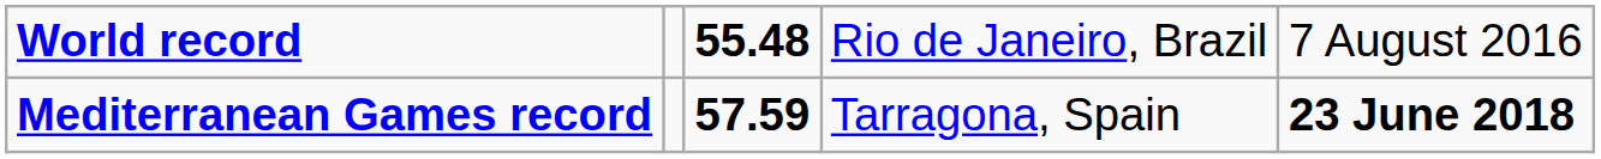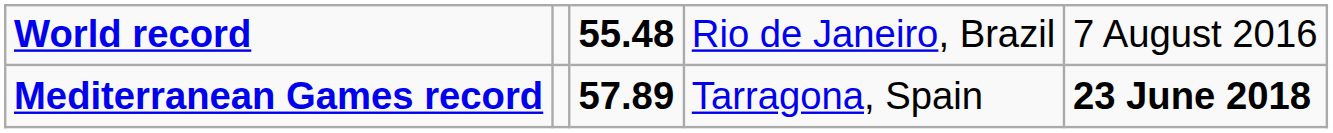 <table class="wikitable">
 <tr>
 <td><strong><a href='#'>World record</a></strong></td>
 <td></td>
 <td><strong>55.48</strong></td>
 <td><a href='#'>Rio de Janeiro</a>, Brazil</td>
 <td>7 August 2016</td>
 </tr>
 <tr>
 <td><strong><a href='#'>Mediterranean Games record</a></strong></td>
 <td></td>
-<td><strong>57.59</strong></td>
+<td><strong>57.89</strong></td>
 <td><a href='#'>Tarragona</a>, Spain</td>
 <td><strong>23 June 2018</strong></td>
 </tr>
 </table>
